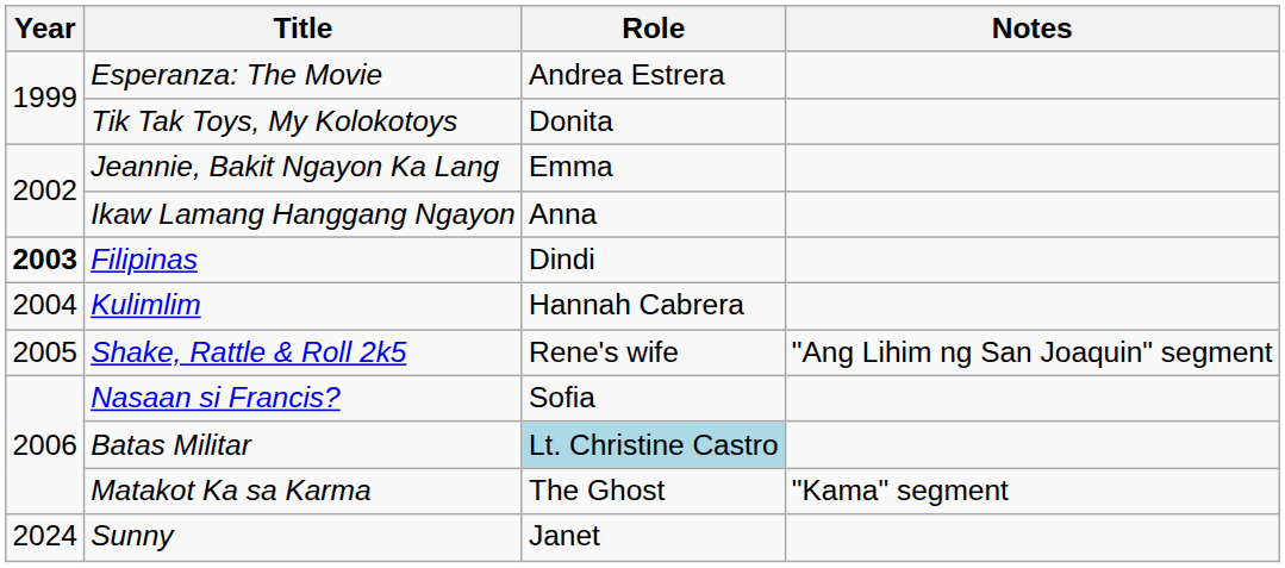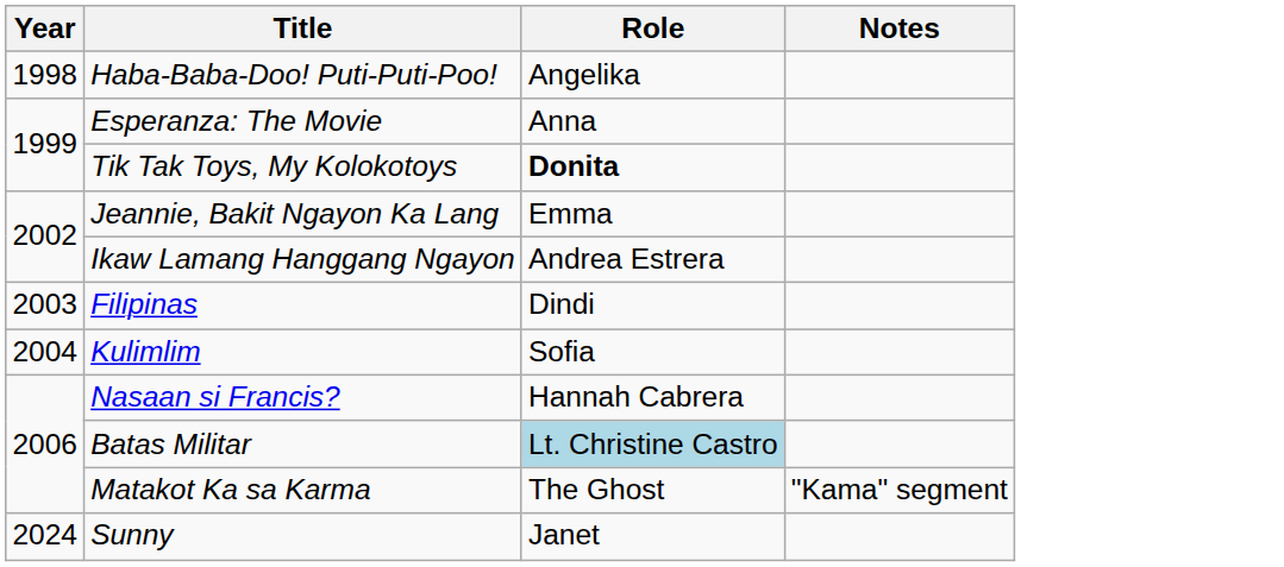 <table class="wikitable sortable">
 <tr>
 <th>Year</th>
 <th>Title</th>
 <th>Role</th>
 <th>Notes</th>
 </tr>
 <tr>
+<td>1998</td>
+<td><em>Haba-Baba-Doo! Puti-Puti-Poo!</em></td>
+<td>Angelika</td>
+<td></td>
+</tr>
+<tr>
 <td rowspan="2">1999</td>
 <td><em>Esperanza: The Movie</em></td>
-<td>Andrea Estrera</td>
+<td>Anna</td>
 <td></td>
 </tr>
 <tr>
 <td><em>Tik Tak Toys, My Kolokotoys</em></td>
-<td>Donita</td>
+<td><strong>Donita</strong></td>
 <td></td>
 </tr>
 <tr>
 <td rowspan="2">2002</td>
 <td><em>Jeannie, Bakit Ngayon Ka Lang</em></td>
 <td>Emma</td>
 <td></td>
 </tr>
 <tr>
 <td><em>Ikaw Lamang Hanggang Ngayon</em></td>
-<td>Anna</td>
+<td>Andrea Estrera</td>
 <td></td>
 </tr>
 <tr>
-<td><strong>2003</strong></td>
+<td>2003</td>
 <td><em><a href='#'>Filipinas</a></em></td>
 <td>Dindi</td>
 <td></td>
 </tr>
 <tr>
 <td>2004</td>
 <td><em><a href='#'>Kulimlim</a></em></td>
-<td>Hannah Cabrera</td>
+<td>Sofia</td>
 <td></td>
-</tr>
-<tr>
-<td>2005</td>
-<td><em><a href='#'>Shake, Rattle & Roll 2k5</a></em></td>
-<td>Rene's wife</td>
-<td>"Ang Lihim ng San Joaquin" segment</td>
 </tr>
 <tr>
 <td rowspan="3">2006</td>
 <td><em><a href='#'>Nasaan si Francis?</a></em></td>
-<td>Sofia</td>
+<td>Hannah Cabrera</td>
 <td></td>
 </tr>
 <tr>
 <td><em>Batas Militar</em></td>
 <td style="background: lightblue;">Lt. Christine Castro</td>
 <td></td>
 </tr>
 <tr>
 <td><em>Matakot Ka sa Karma</em></td>
 <td>The Ghost</td>
 <td>"Kama" segment</td>
 </tr>
 <tr>
 <td>2024</td>
 <td><em>Sunny</em></td>
 <td>Janet</td>
 </tr>
 </table>
